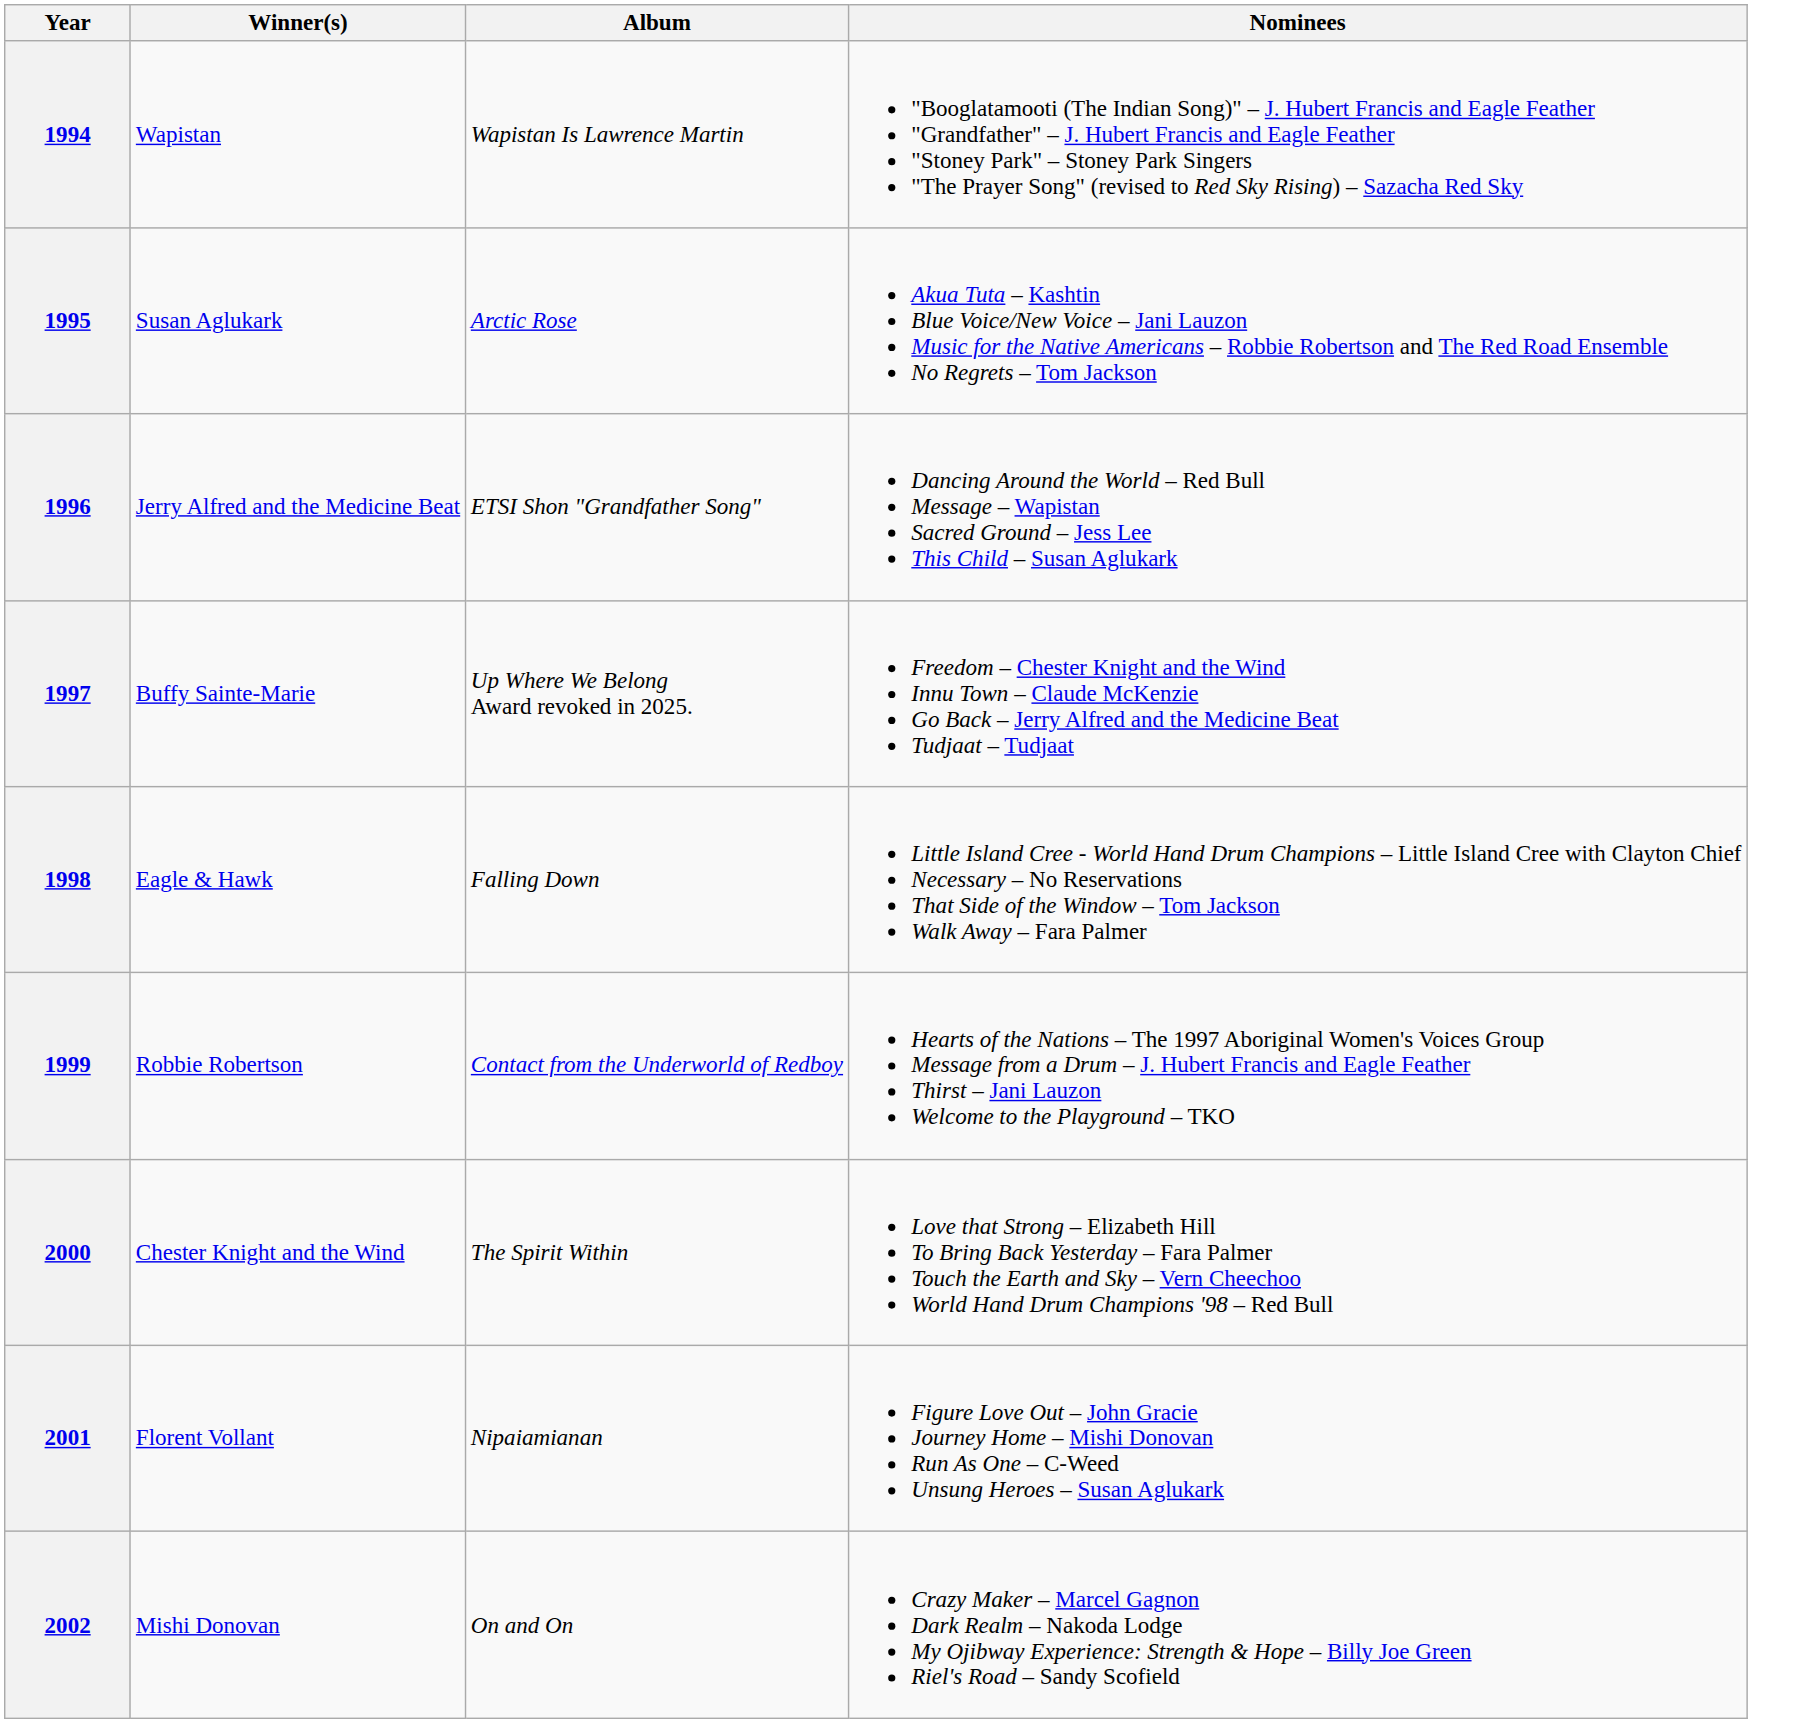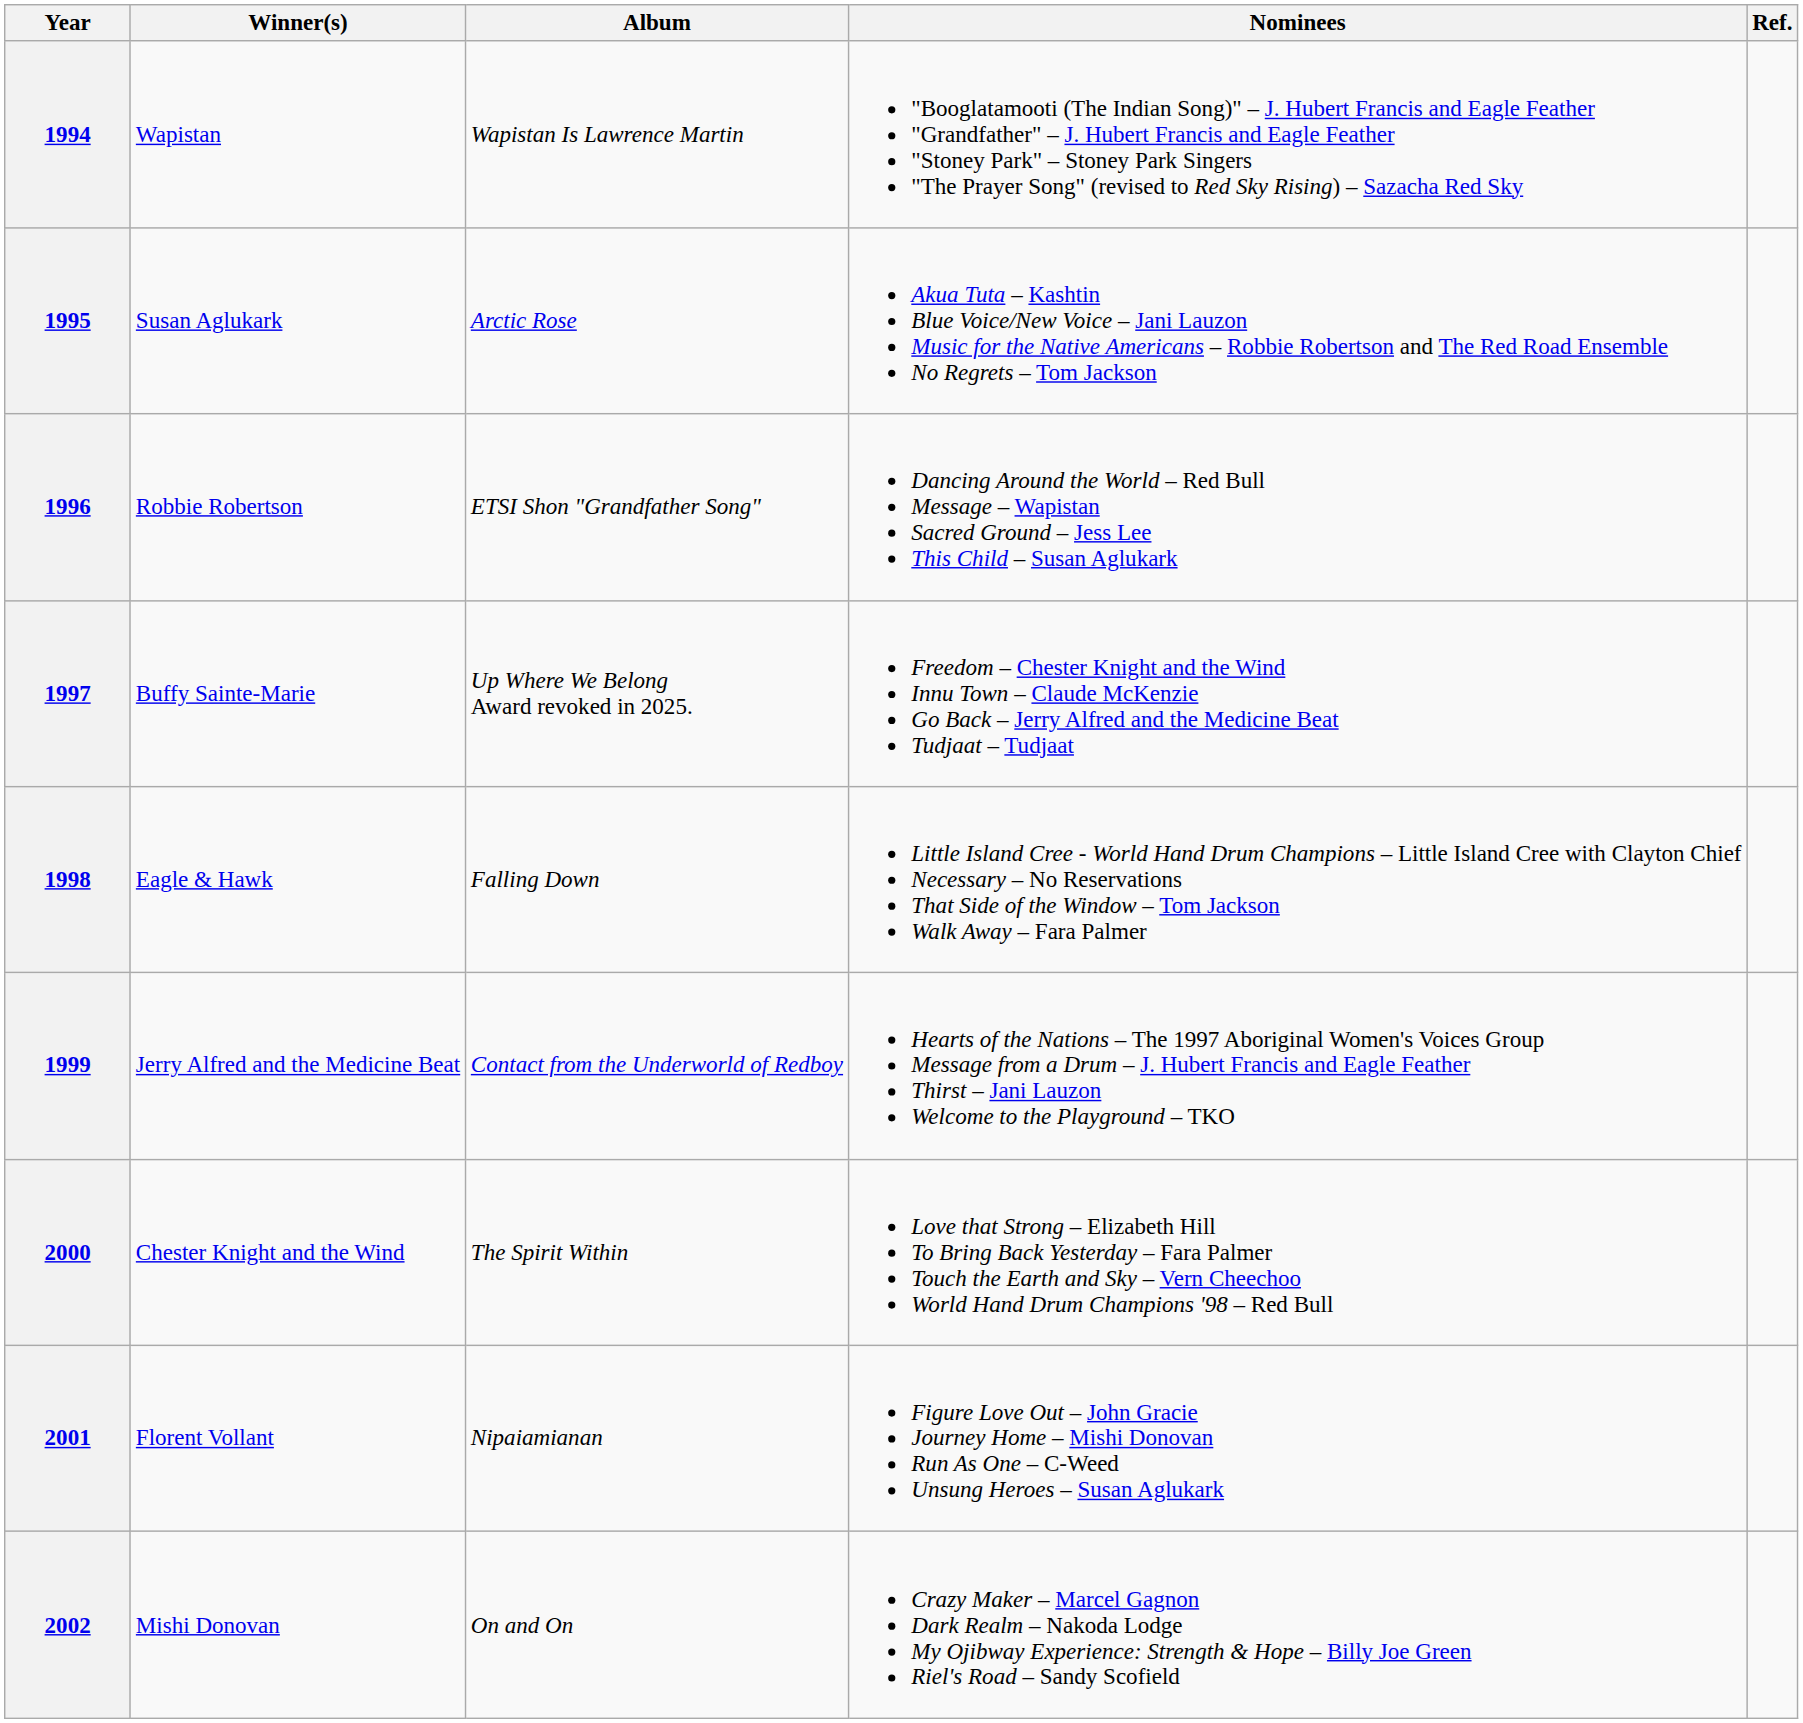 <table class="wikitable sortable">
 <tr>
 <th scope="col" style="width:5em;">Year</th>
 <th scope="col">Winner(s)</th>
 <th scope="col">Album</th>
 <th scope="col" class="unsortable">Nominees</th>
+<th scope="col" class="unsortable">Ref.</th>
 </tr>
 <tr>
 <th scope="row"><a href='#'>1994</a></th>
 <td><a href='#'>Wapistan</a></td>
 <td><em>Wapistan Is Lawrence Martin</em></td>
 <td><br><ul><li>"Booglatamooti (The Indian Song)" – <a href='#'>J. Hubert Francis and Eagle Feather</a></li><li>"Grandfather" – <a href='#'>J. Hubert Francis and Eagle Feather</a></li><li>"Stoney Park" – Stoney Park Singers</li><li>"The Prayer Song" (revised to <em>Red Sky Rising</em>) – <a href='#'>Sazacha Red Sky</a></li></ul></td>
+<td></td>
 </tr>
 <tr>
 <th scope="row"><a href='#'>1995</a></th>
 <td><a href='#'>Susan Aglukark</a></td>
 <td><em><a href='#'>Arctic Rose</a></em></td>
 <td><br><ul><li><em><a href='#'>Akua Tuta</a></em> – <a href='#'>Kashtin</a></li><li><em>Blue Voice/New Voice</em> – <a href='#'>Jani Lauzon</a></li><li><em><a href='#'>Music for the Native Americans</a></em> – <a href='#'>Robbie Robertson</a> and <a href='#'>The Red Road Ensemble</a></li><li><em>No Regrets</em> – <a href='#'>Tom Jackson</a></li></ul></td>
+<td></td>
 </tr>
 <tr>
 <th scope="row"><a href='#'>1996</a></th>
-<td><a href='#'>Jerry Alfred and the Medicine Beat</a></td>
+<td><a href='#'>Robbie Robertson</a></td>
 <td><em>ETSI Shon "Grandfather Song"</em></td>
 <td><br><ul><li><em>Dancing Around the World</em> – Red Bull</li><li><em>Message</em> – <a href='#'>Wapistan</a></li><li><em>Sacred Ground</em> – <a href='#'>Jess Lee</a></li><li><em><a href='#'>This Child</a></em> – <a href='#'>Susan Aglukark</a></li></ul></td>
+<td></td>
 </tr>
 <tr>
 <th scope="row"><a href='#'>1997</a></th>
 <td><a href='#'>Buffy Sainte-Marie</a></td>
 <td><em>Up Where We Belong</em><br>Award revoked in 2025.</td>
 <td><br><ul><li><em>Freedom</em> – <a href='#'>Chester Knight and the Wind</a></li><li><em>Innu Town</em> – <a href='#'>Claude McKenzie</a></li><li><em>Go Back</em> – <a href='#'>Jerry Alfred and the Medicine Beat</a></li><li><em>Tudjaat</em> – <a href='#'>Tudjaat</a></li></ul></td>
+<td></td>
 </tr>
 <tr>
 <th scope="row"><a href='#'>1998</a></th>
 <td><a href='#'>Eagle & Hawk</a></td>
 <td><em>Falling Down</em></td>
 <td><br><ul><li><em>Little Island Cree - World Hand Drum Champions</em> – Little Island Cree with Clayton Chief</li><li><em>Necessary</em> – No Reservations</li><li><em>That Side of the Window</em> – <a href='#'>Tom Jackson</a></li><li><em>Walk Away</em> – Fara Palmer</li></ul></td>
+<td></td>
 </tr>
 <tr>
 <th scope="row"><a href='#'>1999</a></th>
-<td><a href='#'>Robbie Robertson</a></td>
+<td><a href='#'>Jerry Alfred and the Medicine Beat</a></td>
 <td><em><a href='#'>Contact from the Underworld of Redboy</a></em></td>
 <td><br><ul><li><em>Hearts of the Nations</em> – The 1997 Aboriginal Women's Voices Group</li><li><em>Message from a Drum</em> – <a href='#'>J. Hubert Francis and Eagle Feather</a></li><li><em>Thirst</em> – <a href='#'>Jani Lauzon</a></li><li><em>Welcome to the Playground</em> – TKO</li></ul></td>
+<td></td>
 </tr>
 <tr>
 <th scope="row"><a href='#'>2000</a></th>
 <td><a href='#'>Chester Knight and the Wind</a></td>
 <td><em>The Spirit Within</em></td>
 <td><br><ul><li><em>Love that Strong</em> – Elizabeth Hill</li><li><em>To Bring Back Yesterday</em> – Fara Palmer</li><li><em>Touch the Earth and Sky</em> – <a href='#'>Vern Cheechoo</a></li><li><em>World Hand Drum Champions '98</em> – Red Bull</li></ul></td>
+<td></td>
 </tr>
 <tr>
 <th scope="row"><a href='#'>2001</a></th>
 <td><a href='#'>Florent Vollant</a></td>
 <td><em>Nipaiamianan</em></td>
 <td><br><ul><li><em>Figure Love Out</em> – <a href='#'>John Gracie</a></li><li><em>Journey Home</em> – <a href='#'>Mishi Donovan</a></li><li><em>Run As One</em> – C-Weed</li><li><em>Unsung Heroes</em> – <a href='#'>Susan Aglukark</a></li></ul></td>
+<td></td>
 </tr>
 <tr>
 <th scope="row"><a href='#'>2002</a></th>
 <td><a href='#'>Mishi Donovan</a></td>
 <td><em>On and On</em></td>
 <td><br><ul><li><em>Crazy Maker</em> – <a href='#'>Marcel Gagnon</a></li><li><em>Dark Realm</em> – Nakoda Lodge</li><li><em>My Ojibway Experience: Strength & Hope</em> – <a href='#'>Billy Joe Green</a></li><li><em>Riel's Road</em> – Sandy Scofield</li></ul></td>
+<td></td>
 </tr>
 </table>
